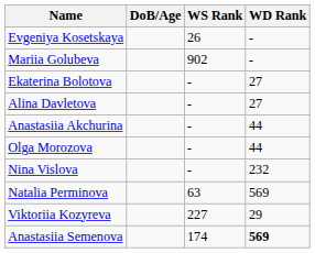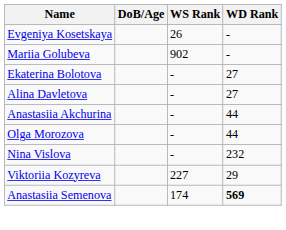 <table class="wikitable" style="text-align: left; font-size:95%;">
 <tr>
 <th>Name</th>
 <th>DoB/Age</th>
 <th>WS Rank</th>
 <th>WD Rank</th>
 </tr>
 <tr>
 <td><a href='#'>Evgeniya Kosetskaya</a></td>
 <td></td>
 <td>26</td>
 <td>-</td>
 </tr>
 <tr>
 <td><a href='#'>Mariia Golubeva</a></td>
 <td></td>
 <td>902</td>
 <td>-</td>
 </tr>
 <tr>
 <td><a href='#'>Ekaterina Bolotova</a></td>
 <td></td>
 <td>-</td>
 <td>27</td>
 </tr>
 <tr>
 <td><a href='#'>Alina Davletova</a></td>
 <td></td>
 <td>-</td>
 <td>27</td>
 </tr>
 <tr>
 <td><a href='#'>Anastasiia Akchurina</a></td>
 <td></td>
 <td>-</td>
 <td>44</td>
 </tr>
 <tr>
 <td><a href='#'>Olga Morozova</a></td>
 <td></td>
 <td>-</td>
 <td>44</td>
 </tr>
 <tr>
 <td><a href='#'>Nina Vislova</a></td>
 <td></td>
 <td>-</td>
 <td>232</td>
 </tr>
 <tr>
-<td><a href='#'>Natalia Perminova</a></td>
-<td></td>
-<td>63</td>
-<td>569</td>
-</tr>
-<tr>
 <td><a href='#'>Viktoriia Kozyreva</a></td>
 <td></td>
 <td>227</td>
 <td>29</td>
 </tr>
 <tr>
 <td><a href='#'>Anastasiia Semenova</a></td>
 <td></td>
 <td>174</td>
 <td><strong>569</strong></td>
 </tr>
 </table>
